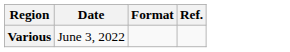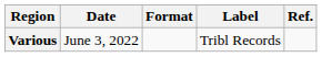 <table class="wikitable plainrowheaders">
 <tr>
 <th scope="col">Region</th>
 <th scope="col">Date</th>
 <th scope="col">Format</th>
+<th scope="col">Label</th>
 <th scope="col">Ref.</th>
 </tr>
 <tr>
 <th scope="row">Various</th>
 <td>June 3, 2022</td>
 <td></td>
+<td>Tribl Records</td>
 <td></td>
 </tr>
 </table>
